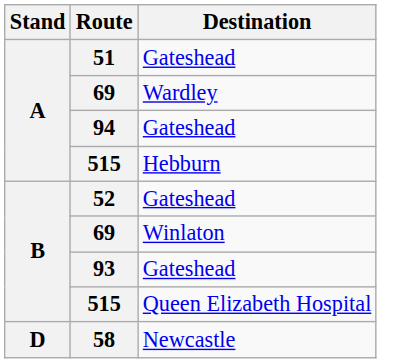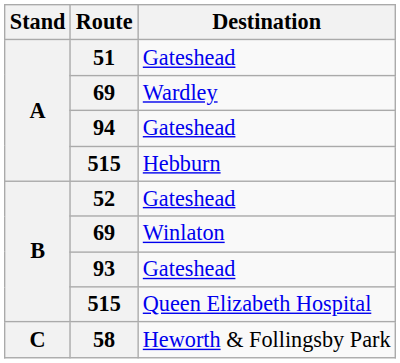 <table class="wikitable sortable mw-collapsible mw-collapsed">
 <tr>
 <th><strong>Stand</strong></th>
 <th><strong>Route</strong></th>
 <th><strong>Destination</strong></th>
 </tr>
 <tr>
 <th rowspan="4">A</th>
 <th>51</th>
 <td><a href='#'>Gateshead</a>  <br></td>
 </tr>
 <tr>
 <th>69</th>
 <td><a href='#'>Wardley</a><br></td>
 </tr>
 <tr>
 <th>94</th>
 <td><a href='#'>Gateshead</a>  <br></td>
 </tr>
 <tr>
 <th>515</th>
 <td><a href='#'>Hebburn</a> <br></td>
 </tr>
 <tr>
 <th rowspan="4">B</th>
 <th>52</th>
 <td><a href='#'>Gateshead</a>  </td>
 </tr>
 <tr>
 <th>69</th>
 <td><a href='#'>Winlaton</a> <br></td>
 </tr>
 <tr>
 <th>93</th>
 <td><a href='#'>Gateshead</a>  </td>
 </tr>
 <tr>
 <th>515</th>
 <td><a href='#'>Queen Elizabeth Hospital</a></td>
 </tr>
 <tr>
-<th>D</th>
+<th>C</th>
 <th>58</th>
-<td><a href='#'>Newcastle</a>   <br></td>
+<td><a href='#'>Heworth</a>    & Follingsby Park<br></td>
 </tr>
 </table>
